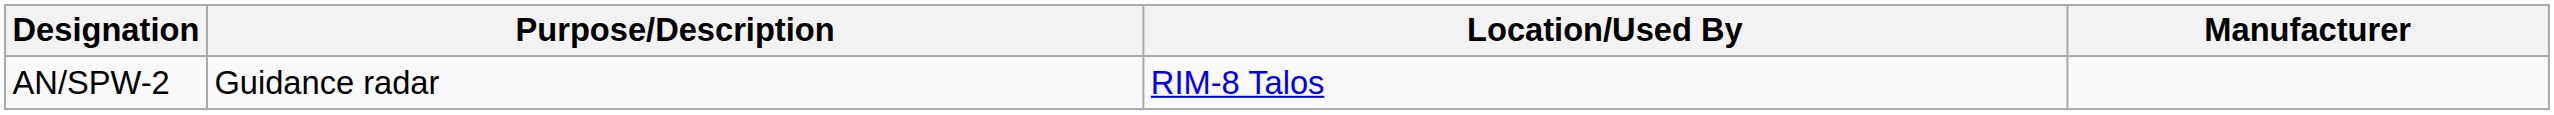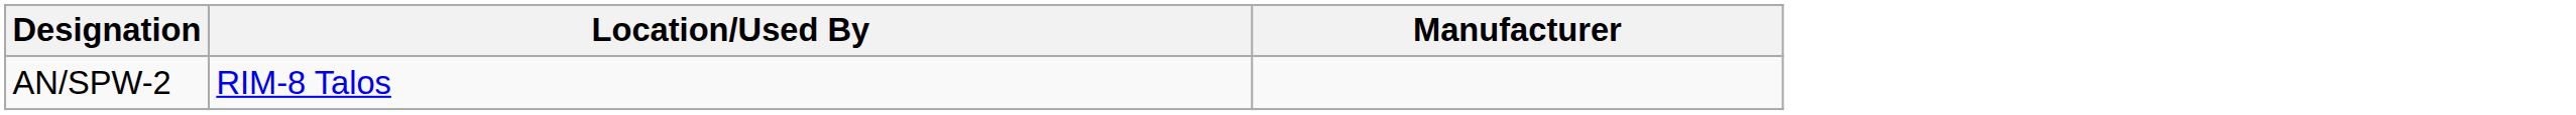 <table class="wikitable sortable">
 <tr>
 <th scope="col">Designation</th>
-<th scope="col" style="width: 500px;">Purpose/Description</th>
 <th scope="col" style="width: 500px;">Location/Used By</th>
 <th scope="col" style="width: 250px;">Manufacturer</th>
 </tr>
 <tr>
 <td>AN/SPW-2</td>
-<td>Guidance radar</td>
 <td><a href='#'>RIM-8 Talos</a></td>
 <td></td>
 </tr>
 </table>
